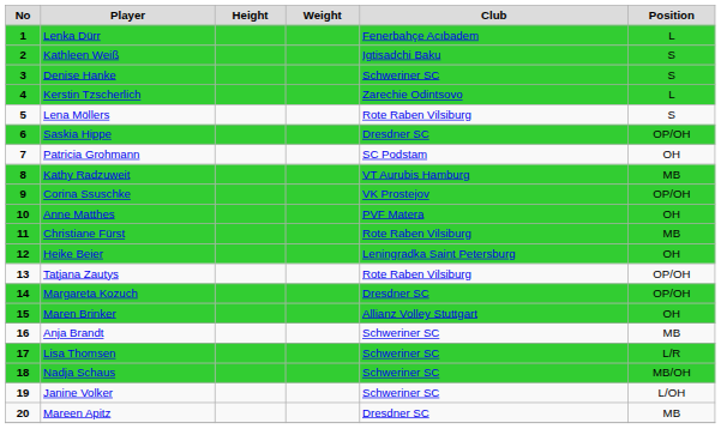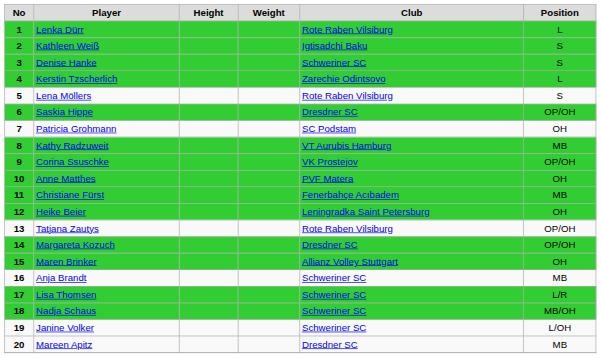 <table class="wikitable" style="margin:0.5em auto; font-size:90%; line-height:1.25em;" width=100%>
 <tr>
 <td bgcolor="#DCDCDC" align="center"><strong>No</strong></td>
 <td bgcolor="#DCDCDC" align="center"><strong>Player</strong></td>
 <td bgcolor="#DCDCDC" align="center"><strong>Height</strong></td>
 <td bgcolor="#DCDCDC" align="center"><strong>Weight</strong></td>
 <td bgcolor="#DCDCDC" align="center"><strong>Club</strong></td>
 <td bgcolor="#DCDCDC" align="center"><strong>Position</strong></td>
 </tr>
 <tr>
 <td style="background:limegreen;" align="center"><strong>1</strong></td>
 <td style="background:limegreen;"><a href='#'>Lenka Dürr</a></td>
 <td style="background:limegreen;" align="center"></td>
 <td style="background:limegreen;" align="center"></td>
-<td style="background:limegreen;"> <a href='#'>Fenerbahçe Acıbadem</a></td>
+<td style="background:limegreen;"> <a href='#'>Rote Raben Vilsiburg</a></td>
 <td style="background:limegreen;" align="center">L</td>
 </tr>
 <tr>
 <td style="background:limegreen;" align="center"><strong>2</strong></td>
 <td style="background:limegreen;"><a href='#'>Kathleen Weiß</a></td>
 <td style="background:limegreen;" align="center"></td>
 <td style="background:limegreen;" align="center"></td>
 <td style="background:limegreen;"> <a href='#'>Igtisadchi Baku</a></td>
 <td style="background:limegreen;" align="center">S</td>
 </tr>
 <tr>
 <td style="background:limegreen;" align="center"><strong>3</strong></td>
 <td style="background:limegreen;"><a href='#'>Denise Hanke</a></td>
 <td style="background:limegreen;" align="center"></td>
 <td style="background:limegreen;" align="center"></td>
 <td style="background:limegreen;"> <a href='#'>Schweriner SC</a></td>
 <td style="background:limegreen;" align="center">S</td>
 </tr>
 <tr>
 <td style="background:limegreen;" align="center"><strong>4</strong></td>
 <td style="background:limegreen;"><a href='#'>Kerstin Tzscherlich</a></td>
 <td style="background:limegreen;" align="center"></td>
 <td style="background:limegreen;" align="center"></td>
 <td style="background:limegreen;"> <a href='#'>Zarechie Odintsovo</a></td>
 <td style="background:limegreen;" align="center">L</td>
 </tr>
 <tr>
 <td align="center"><strong>5</strong></td>
 <td><a href='#'>Lena Möllers</a></td>
 <td align="center"></td>
 <td align="center"></td>
 <td> <a href='#'>Rote Raben Vilsiburg</a></td>
 <td align="center">S</td>
 </tr>
 <tr>
 <td style="background:limegreen;" align="center"><strong>6</strong></td>
 <td style="background:limegreen;"><a href='#'>Saskia Hippe</a></td>
 <td style="background:limegreen;" align="center"></td>
 <td style="background:limegreen;" align="center"></td>
 <td style="background:limegreen;"> <a href='#'>Dresdner SC</a></td>
 <td style="background:limegreen;" align="center">OP/OH</td>
 </tr>
 <tr>
 <td align="center"><strong>7</strong></td>
 <td><a href='#'>Patricia Grohmann</a></td>
 <td align="center"></td>
 <td align="center"></td>
 <td> <a href='#'>SC Podstam</a></td>
 <td align="center">OH</td>
 </tr>
 <tr>
 <td style="background:limegreen;" align="center"><strong>8</strong></td>
 <td style="background:limegreen;"><a href='#'>Kathy Radzuweit</a></td>
 <td style="background:limegreen;" align="center"></td>
 <td style="background:limegreen;" align="center"></td>
 <td style="background:limegreen;"> <a href='#'>VT Aurubis Hamburg</a></td>
 <td style="background:limegreen;" align="center">MB</td>
 </tr>
 <tr>
 <td style="background:limegreen;" align="center"><strong>9</strong></td>
 <td style="background:limegreen;"><a href='#'>Corina Ssuschke</a></td>
 <td style="background:limegreen;" align="center"></td>
 <td style="background:limegreen;" align="center"></td>
 <td style="background:limegreen;"> <a href='#'>VK Prostejov</a></td>
 <td style="background:limegreen;" align="center">OP/OH</td>
 </tr>
 <tr>
 <td style="background:limegreen;" align="center"><strong>10</strong></td>
 <td style="background:limegreen;"><a href='#'>Anne Matthes</a></td>
 <td style="background:limegreen;" align="center"></td>
 <td style="background:limegreen;" align="center"></td>
 <td style="background:limegreen;"> <a href='#'>PVF Matera</a></td>
 <td style="background:limegreen;" align="center">OH</td>
 </tr>
 <tr>
 <td style="background:limegreen;" align="center"><strong>11</strong></td>
 <td style="background:limegreen;"><a href='#'>Christiane Fürst</a></td>
 <td style="background:limegreen;" align="center"></td>
 <td style="background:limegreen;" align="center"></td>
-<td style="background:limegreen;"> <a href='#'>Rote Raben Vilsiburg</a></td>
+<td style="background:limegreen;"> <a href='#'>Fenerbahçe Acıbadem</a></td>
 <td style="background:limegreen;" align="center">MB</td>
 </tr>
 <tr>
 <td style="background:limegreen;" align="center"><strong>12</strong></td>
 <td style="background:limegreen;"><a href='#'>Heike Beier</a></td>
 <td style="background:limegreen;" align="center"></td>
 <td style="background:limegreen;" align="center"></td>
 <td style="background:limegreen;"> <a href='#'>Leningradka Saint Petersburg</a></td>
 <td style="background:limegreen;" align="center">OH</td>
 </tr>
 <tr>
 <td align="center"><strong>13</strong></td>
 <td><a href='#'>Tatjana Zautys</a></td>
 <td align="center"></td>
 <td align="center"></td>
 <td> <a href='#'>Rote Raben Vilsiburg</a></td>
 <td align="center">OP/OH</td>
 </tr>
 <tr>
 <td style="background:limegreen;" align="center"><strong>14</strong></td>
 <td style="background:limegreen;"><a href='#'>Margareta Kozuch</a></td>
 <td style="background:limegreen;" align="center"></td>
 <td style="background:limegreen;" align="center"></td>
 <td style="background:limegreen;"> <a href='#'>Dresdner SC</a></td>
 <td style="background:limegreen;" align="center">OP/OH</td>
 </tr>
 <tr>
 <td style="background:limegreen;" align="center"><strong>15</strong></td>
 <td style="background:limegreen;"><a href='#'>Maren Brinker</a></td>
 <td style="background:limegreen;" align="center"></td>
 <td style="background:limegreen;" align="center"></td>
 <td style="background:limegreen;"> <a href='#'>Allianz Volley Stuttgart</a></td>
 <td style="background:limegreen;" align="center">OH</td>
 </tr>
 <tr>
 <td align="center"><strong>16</strong></td>
 <td><a href='#'>Anja Brandt</a></td>
 <td align="center"></td>
 <td align="center"></td>
 <td> <a href='#'>Schweriner SC</a></td>
 <td align="center">MB</td>
 </tr>
 <tr>
 <td style="background:limegreen;" align="center"><strong>17</strong></td>
 <td style="background:limegreen;"><a href='#'>Lisa Thomsen</a></td>
 <td style="background:limegreen;" align="center"></td>
 <td style="background:limegreen;" align="center"></td>
 <td style="background:limegreen;"> <a href='#'>Schweriner SC</a></td>
 <td style="background:limegreen;" align="center">L/R</td>
 </tr>
 <tr>
 <td style="background:limegreen;" align="center"><strong>18</strong></td>
 <td style="background:limegreen;"><a href='#'>Nadja Schaus</a></td>
 <td style="background:limegreen;" align="center"></td>
 <td style="background:limegreen;" align="center"></td>
 <td style="background:limegreen;"> <a href='#'>Schweriner SC</a></td>
 <td style="background:limegreen;" align="center">MB/OH</td>
 </tr>
 <tr>
 <td align="center"><strong>19</strong></td>
 <td><a href='#'>Janine Volker</a></td>
 <td align="center"></td>
 <td align="center"></td>
 <td> <a href='#'>Schweriner SC</a></td>
 <td align="center">L/OH</td>
 </tr>
 <tr>
 <td align="center"><strong>20</strong></td>
 <td><a href='#'>Mareen Apitz</a></td>
 <td align="center"></td>
 <td align="center"></td>
 <td> <a href='#'>Dresdner SC</a></td>
 <td align="center">MB</td>
 </tr>
 <tr>
 </tr>
 </table>
